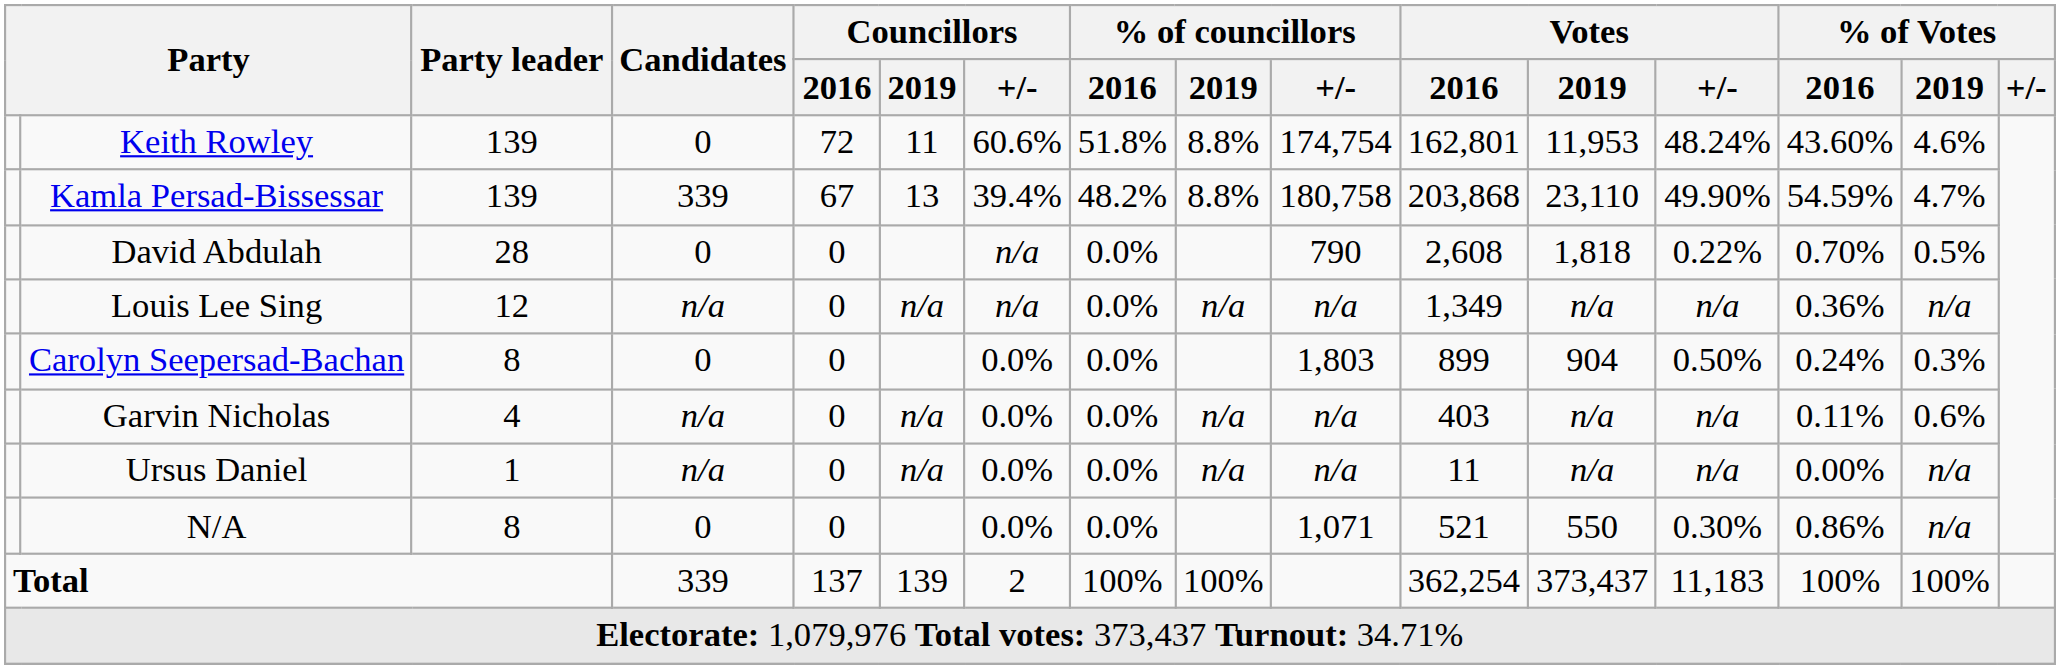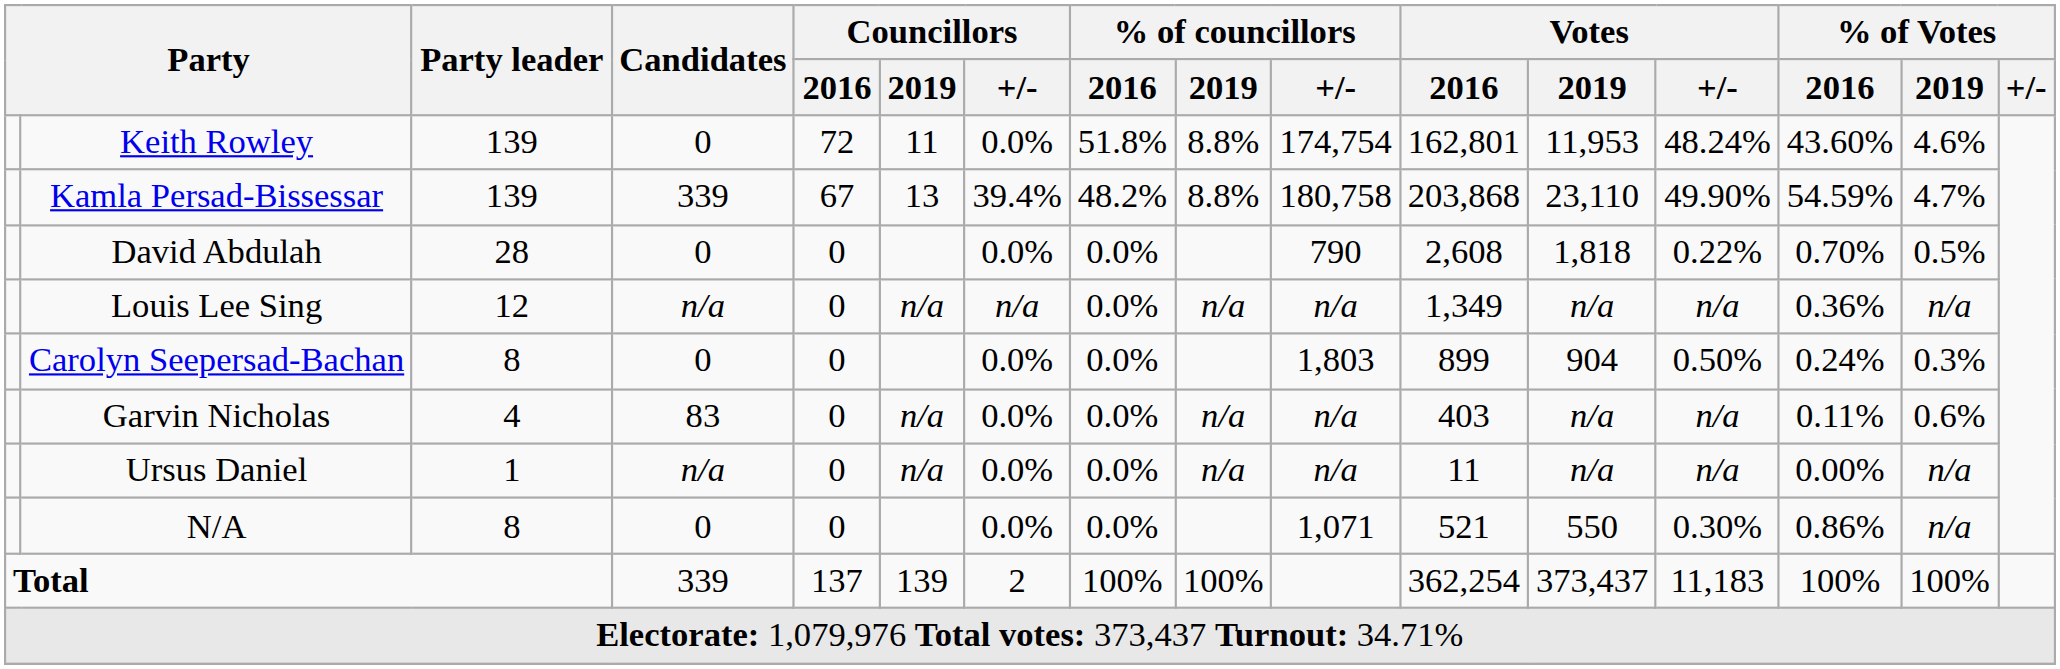 <table class="wikitable" border="1" style="text-align:center">
 <tr>
 <th colspan="2" rowspan="2">Party</th>
 <th rowspan="2">Party leader</th>
 <th rowspan="2">Candidates</th>
 <th colspan="3">Councillors</th>
 <th colspan="3">% of councillors</th>
 <th colspan="3">Votes</th>
 <th colspan="3">% of Votes</th>
 </tr>
 <tr>
 <th>2016</th>
 <th>2019</th>
 <th>+/-</th>
 <th>2016</th>
 <th>2019</th>
 <th>+/-</th>
 <th>2016</th>
 <th>2019</th>
 <th>+/-</th>
 <th>2016</th>
 <th>2019</th>
 <th>+/-</th>
 </tr>
 <tr>
 <td></td>
 <td><a href='#'>Keith Rowley</a></td>
 <td>139</td>
 <td>0</td>
 <td>72</td>
 <td>11</td>
-<td>60.6%</td>
+<td>0.0%</td>
 <td>51.8%</td>
 <td>8.8%</td>
 <td>174,754</td>
 <td>162,801</td>
 <td>11,953</td>
 <td>48.24%</td>
 <td>43.60%</td>
 <td>4.6%</td>
 </tr>
 <tr>
 <td></td>
 <td><a href='#'>Kamla Persad-Bissessar</a></td>
 <td>139</td>
 <td>339</td>
 <td>67</td>
 <td>13</td>
 <td>39.4%</td>
 <td>48.2%</td>
 <td>8.8%</td>
 <td>180,758</td>
 <td>203,868</td>
 <td>23,110</td>
 <td>49.90%</td>
 <td>54.59%</td>
 <td>4.7%</td>
 </tr>
 <tr>
 <td></td>
 <td>David Abdulah</td>
 <td>28</td>
 <td>0</td>
 <td>0</td>
 <td></td>
-<td><em>n/a</em></td>
+<td>0.0%</td>
 <td>0.0%</td>
 <td></td>
 <td>790</td>
 <td>2,608</td>
 <td>1,818</td>
 <td>0.22%</td>
 <td>0.70%</td>
 <td>0.5%</td>
 </tr>
 <tr>
 <td></td>
 <td>Louis Lee Sing</td>
 <td>12</td>
 <td><em>n/a</em></td>
 <td>0</td>
 <td><em>n/a</em></td>
 <td><em>n/a</em></td>
 <td>0.0%</td>
 <td><em>n/a</em></td>
 <td><em>n/a</em></td>
 <td>1,349</td>
 <td><em>n/a</em></td>
 <td><em>n/a</em></td>
 <td>0.36%</td>
 <td><em>n/a</em></td>
 </tr>
 <tr>
 <td></td>
 <td><a href='#'>Carolyn Seepersad-Bachan</a></td>
 <td>8</td>
 <td>0</td>
 <td>0</td>
 <td></td>
 <td>0.0%</td>
 <td>0.0%</td>
 <td></td>
 <td>1,803</td>
 <td>899</td>
 <td>904</td>
 <td>0.50%</td>
 <td>0.24%</td>
 <td>0.3%</td>
 </tr>
 <tr>
 <td></td>
 <td>Garvin Nicholas</td>
 <td>4</td>
-<td><em>n/a</em></td>
+<td>83</td>
 <td>0</td>
 <td><em>n/a</em></td>
 <td>0.0%</td>
 <td>0.0%</td>
 <td><em>n/a</em></td>
 <td><em>n/a</em></td>
 <td>403</td>
 <td><em>n/a</em></td>
 <td><em>n/a</em></td>
 <td>0.11%</td>
 <td>0.6%</td>
 </tr>
 <tr>
 <td></td>
 <td>Ursus Daniel</td>
 <td>1</td>
 <td><em>n/a</em></td>
 <td>0</td>
 <td><em>n/a</em></td>
 <td>0.0%</td>
 <td>0.0%</td>
 <td><em>n/a</em></td>
 <td><em>n/a</em></td>
 <td>11</td>
 <td><em>n/a</em></td>
 <td><em>n/a</em></td>
 <td>0.00%</td>
 <td><em>n/a</em></td>
 </tr>
 <tr>
 <td></td>
 <td>N/A</td>
 <td>8</td>
 <td>0</td>
 <td>0</td>
 <td></td>
 <td>0.0%</td>
 <td>0.0%</td>
 <td></td>
 <td>1,071</td>
 <td>521</td>
 <td>550</td>
 <td>0.30%</td>
 <td>0.86%</td>
 <td><em>n/a</em></td>
 </tr>
 <tr>
 <td Colspan="3" style="text-align:left"><strong>Total</strong></td>
 <td>339</td>
 <td>137</td>
 <td>139</td>
 <td>2</td>
 <td>100%</td>
 <td>100%</td>
 <td></td>
 <td>362,254</td>
 <td>373,437</td>
 <td>11,183</td>
 <td>100%</td>
 <td>100%</td>
 <td></td>
 </tr>
 <tr class="sortbottom" style="background:rgb(232,232,232);">
 <td colspan=16><strong>Electorate:</strong> 1,079,976  <strong>Total votes:</strong> 373,437 <strong>Turnout:</strong> 34.71%</td>
 </tr>
 <tr>
 </tr>
 </table>
